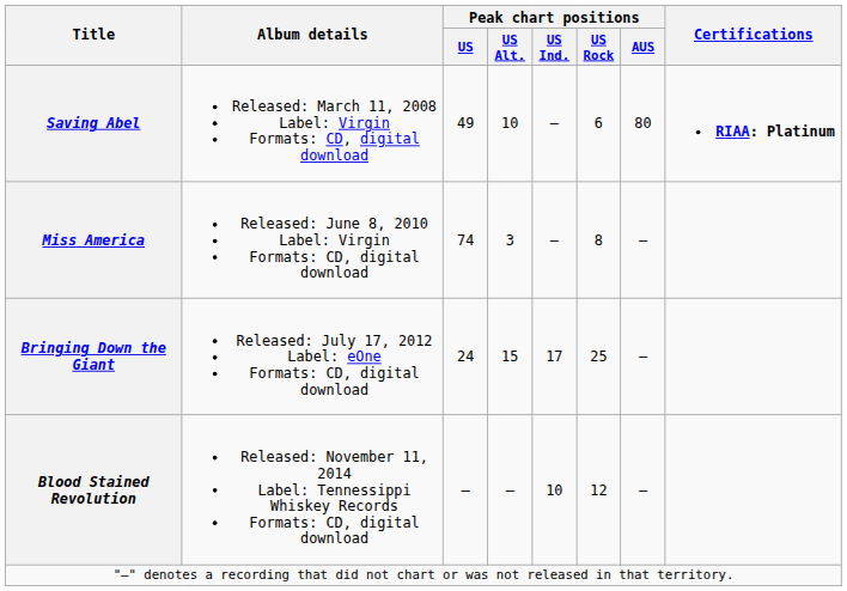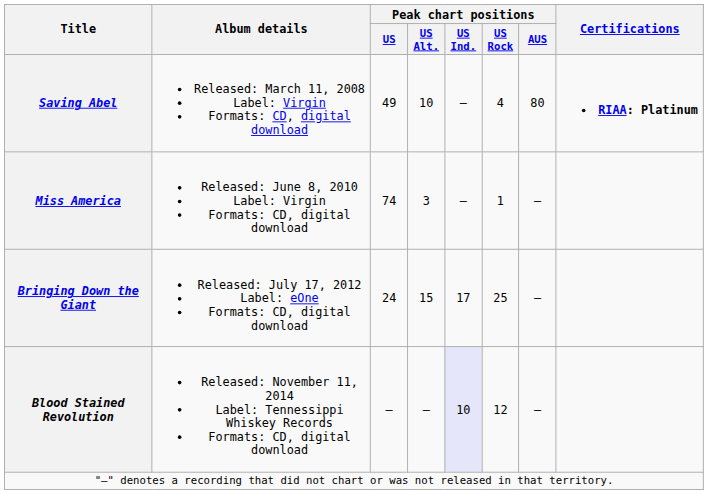 <table class="wikitable plainrowheaders" style="text-align:center;">
 <tr>
 <th scope="col" rowspan="2" style="width:12em;">Title</th>
 <th scope="col" rowspan="2" style="width:18em;">Album details</th>
 <th scope="col" colspan="5">Peak chart positions</th>
 <th scope="col" rowspan="2" style="width:12em;"><a href='#'>Certifications</a></th>
 </tr>
 <tr>
 <th scope="col" style="width:3em;font-size:90%;"><a href='#'>US</a><br></th>
 <th scope="col" style="width:3em;font-size:90%;"><a href='#'>US<br>Alt.</a><br></th>
 <th scope="col" style="width:3em;font-size:90%;"><a href='#'>US<br>Ind.</a><br></th>
 <th scope="col" style="width:3em;font-size:90%;"><a href='#'>US<br>Rock</a><br></th>
 <th scope="col" style="width:3em;font-size:90%;"><a href='#'>AUS</a><br></th>
 </tr>
 <tr>
 <th scope="row"><em><a href='#'>Saving Abel</a></em></th>
 <td><br><ul><li>Released:  March 11, 2008</li><li>Label: <a href='#'>Virgin</a></li><li>Formats: <a href='#'>CD</a>, <a href='#'>digital download</a></li></ul></td>
 <td>49</td>
 <td>10</td>
 <td>—</td>
-<td>6</td>
+<td>4</td>
 <td>80</td>
 <td><strong><br><ul><li><a href='#'>RIAA</a>: Platinum</li></ul></strong></td>
 </tr>
 <tr>
 <th scope="row"><em><a href='#'>Miss America</a></em></th>
 <td><br><ul><li>Released:  June 8, 2010</li><li>Label: Virgin</li><li>Formats: CD, digital download</li></ul></td>
 <td>74</td>
 <td>3</td>
 <td>—</td>
-<td>8</td>
+<td>1</td>
 <td>—</td>
 <td></td>
 </tr>
 <tr>
 <th scope="row"><em><a href='#'>Bringing Down the Giant</a></em></th>
 <td><br><ul><li>Released:  July 17, 2012</li><li>Label: <a href='#'>eOne</a></li><li>Formats: CD, digital download</li></ul></td>
 <td>24</td>
 <td>15</td>
 <td>17</td>
 <td>25</td>
 <td>—</td>
 <td></td>
 </tr>
 <tr>
 <th scope="row"><em>Blood Stained Revolution</em></th>
 <td><br><ul><li>Released:  November 11, 2014</li><li>Label: Tennessippi Whiskey Records</li><li>Formats: CD, digital download</li></ul></td>
 <td>—</td>
 <td>—</td>
-<td>10</td>
+<td style="background: lavender;">10</td>
 <td>12</td>
 <td>—</td>
 <td></td>
 </tr>
 <tr>
 <td colspan="10" style="font-size:90%">"—" denotes a recording that did not chart or was not released in that territory.</td>
 </tr>
 </table>
